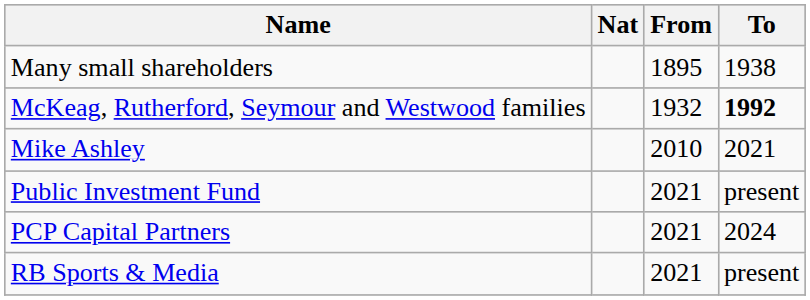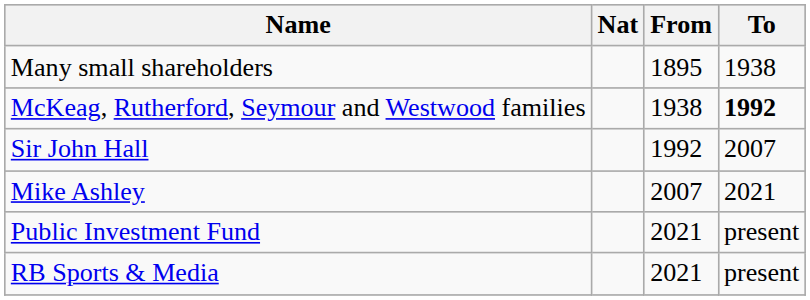 <table class="wikitable">
 <tr>
 <th>Name</th>
 <th>Nat</th>
 <th>From</th>
 <th>To</th>
 </tr>
 <tr>
 <td>Many small shareholders</td>
 <td></td>
 <td>1895</td>
 <td>1938</td>
 </tr>
 <tr>
 <td><a href='#'>McKeag</a>, <a href='#'>Rutherford</a>, <a href='#'>Seymour</a> and <a href='#'>Westwood</a> families</td>
 <td></td>
-<td>1932</td>
+<td>1938</td>
 <td><strong>1992</strong></td>
+</tr>
+<tr>
+<td><a href='#'>Sir John Hall</a></td>
+<td></td>
+<td>1992</td>
+<td>2007</td>
 </tr>
 <tr>
 <td><a href='#'>Mike Ashley</a></td>
 <td></td>
-<td>2010</td>
+<td>2007</td>
 <td>2021</td>
 </tr>
 <tr>
 <td><a href='#'>Public Investment Fund</a></td>
 <td></td>
 <td>2021</td>
 <td>present</td>
 </tr>
 <tr>
-<td><a href='#'>PCP Capital Partners</a></td>
-<td></td>
-<td>2021</td>
-<td>2024</td>
-</tr>
-<tr>
 <td><a href='#'>RB Sports & Media</a></td>
 <td></td>
 <td>2021</td>
 <td>present</td>
 </tr>
 </table>
